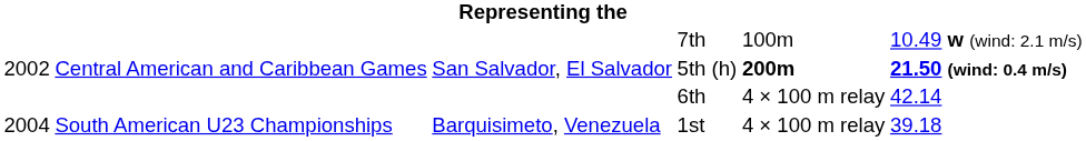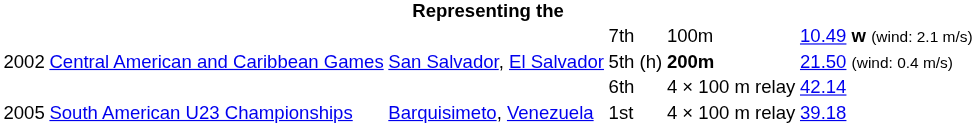 <table>
 <tr>
 <th colspan="6">Representing the </th>
 </tr>
 <tr>
 <td rowspan=3>2002</td>
 <td rowspan=3><a href='#'>Central American and Caribbean Games</a></td>
 <td rowspan=3><a href='#'>San Salvador</a>, <a href='#'>El Salvador</a></td>
 <td>7th</td>
 <td>100m</td>
 <td><a href='#'>10.49</a> <strong>w</strong> <small>(wind: 2.1 m/s)</small></td>
 </tr>
 <tr>
 <td>5th (h)</td>
 <td><strong>200m</strong></td>
-<td><strong><a href='#'>21.50</a> <small>(wind: 0.4 m/s)</small></strong></td>
+<td><a href='#'>21.50</a> <small>(wind: 0.4 m/s)</small></td>
 </tr>
 <tr>
 <td>6th</td>
 <td>4 × 100 m relay</td>
 <td><a href='#'>42.14</a></td>
 </tr>
 <tr>
-<td>2004</td>
+<td>2005</td>
 <td><a href='#'>South American U23 Championships</a></td>
 <td><a href='#'>Barquisimeto</a>, <a href='#'>Venezuela</a></td>
 <td>1st </td>
 <td>4 × 100 m relay</td>
 <td><a href='#'>39.18</a></td>
 </tr>
 </table>
